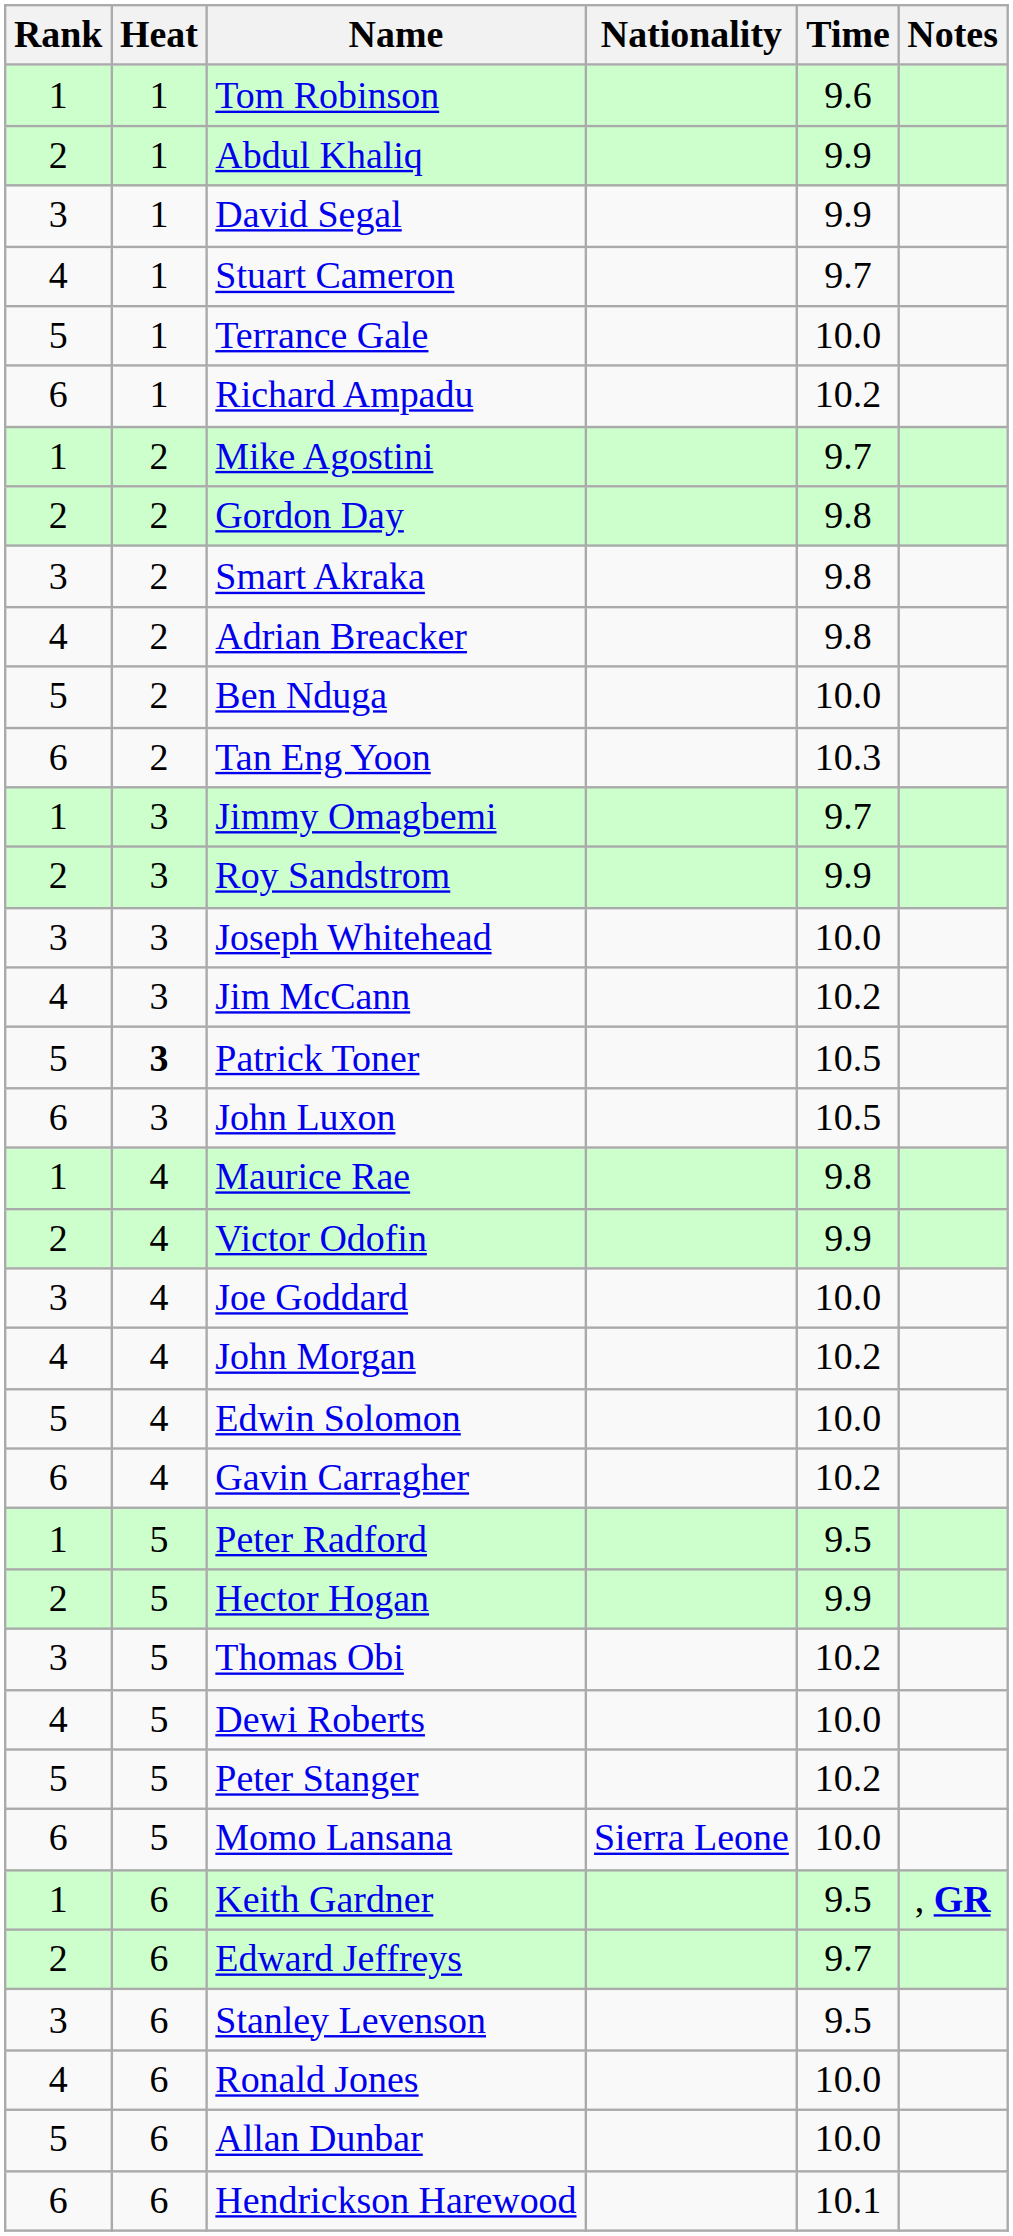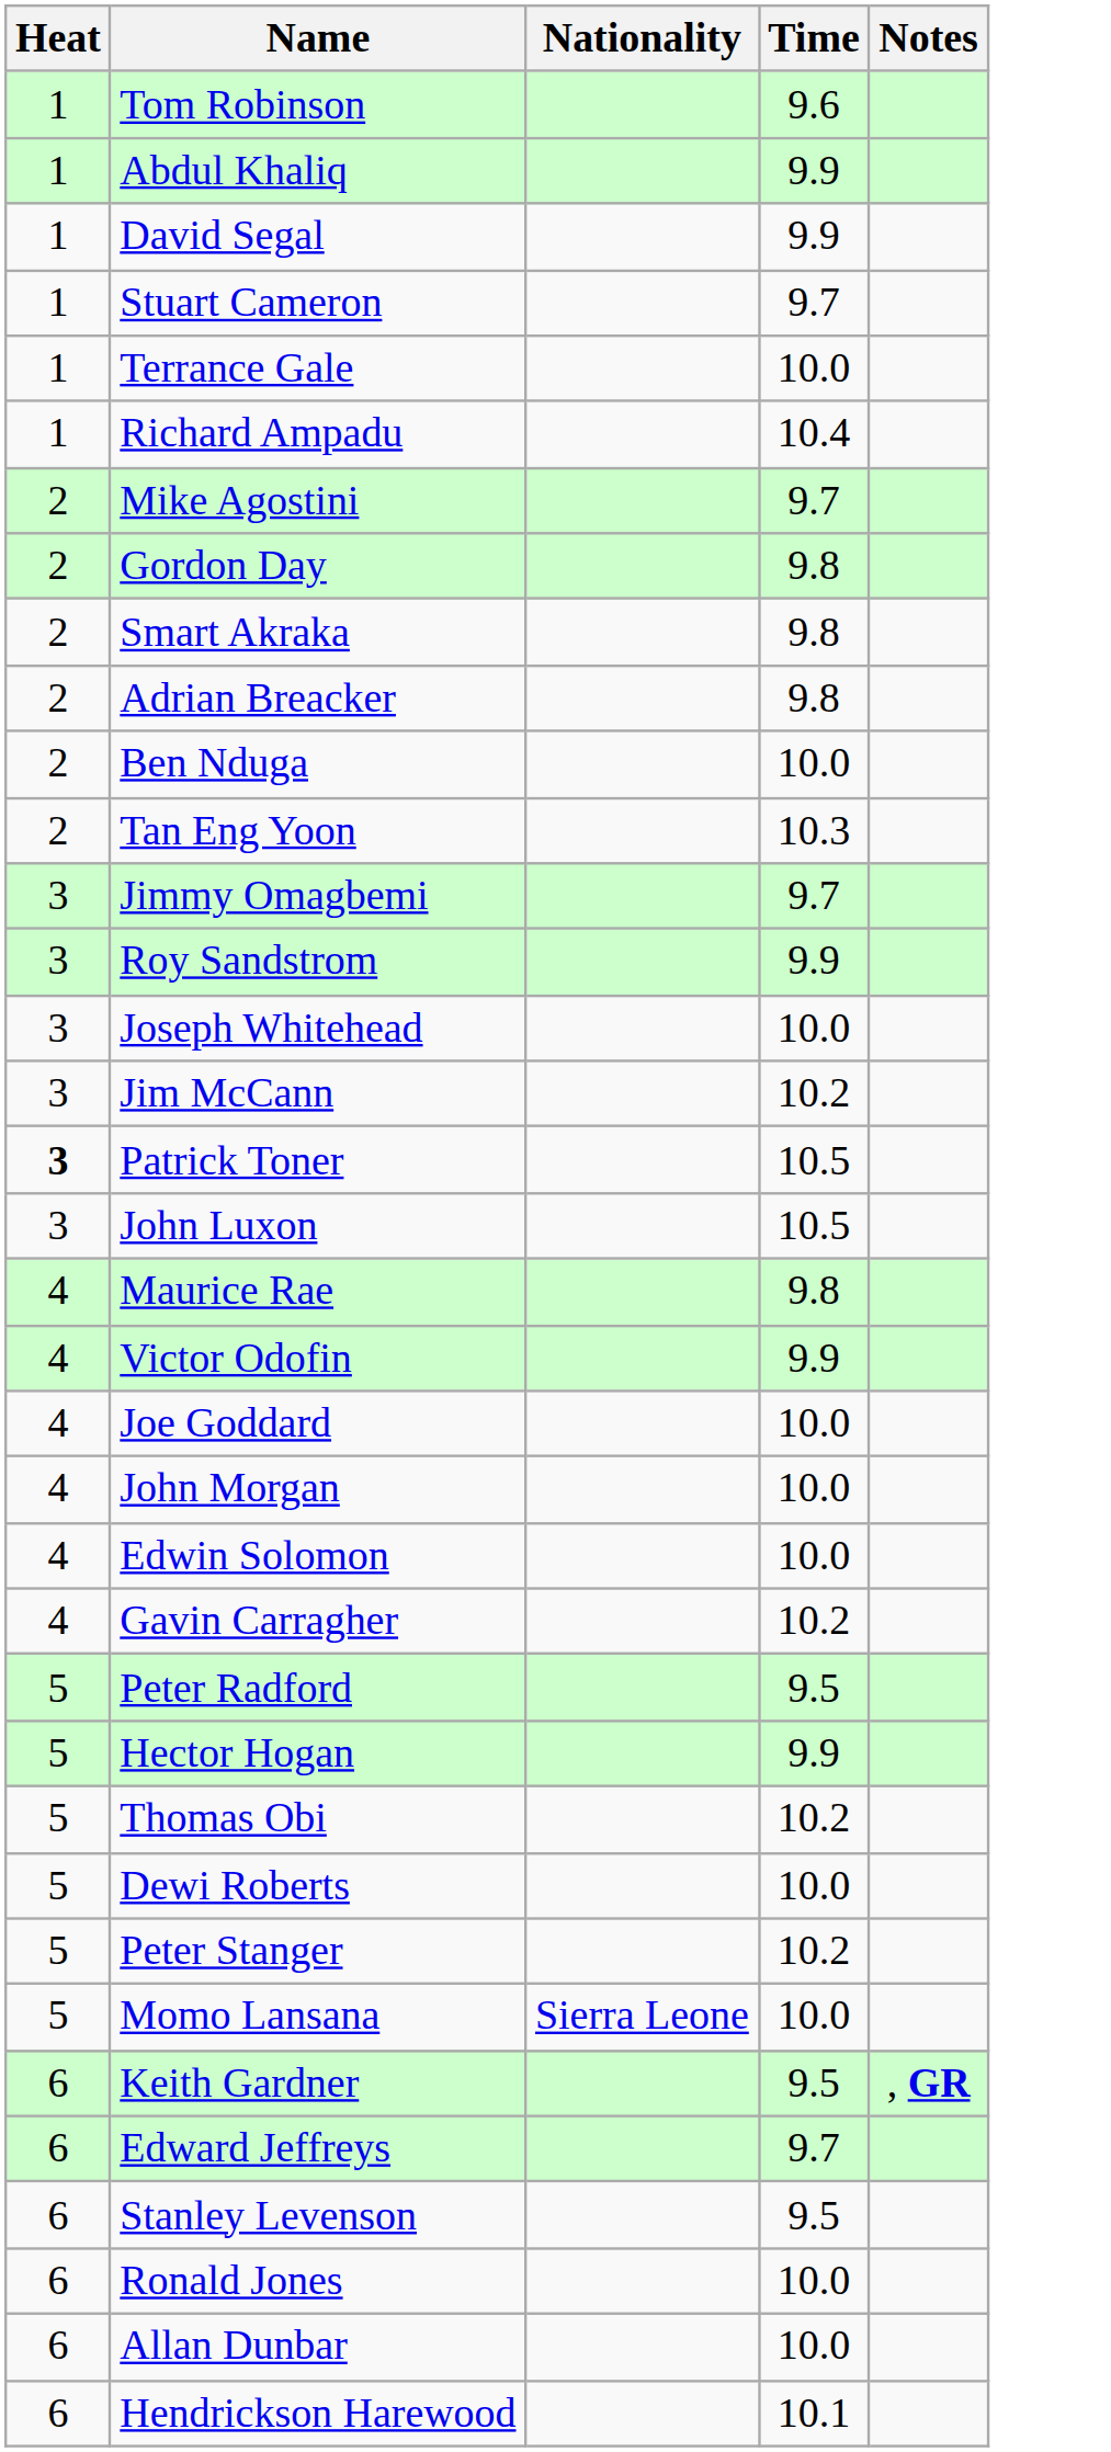 <table class="wikitable sortable" style="text-align:center">
 <tr>
-<th>Rank</th>
 <th>Heat</th>
 <th>Name</th>
 <th>Nationality</th>
 <th>Time</th>
 <th>Notes</th>
 </tr>
 <tr bgcolor=ccffcc>
 <td>1</td>
-<td>1</td>
 <td align=left><a href='#'>Tom Robinson</a></td>
 <td align=left></td>
 <td>9.6</td>
 <td></td>
 </tr>
 <tr bgcolor=ccffcc>
-<td>2</td>
 <td>1</td>
 <td align=left><a href='#'>Abdul Khaliq</a></td>
 <td align=left></td>
 <td>9.9</td>
 <td></td>
 </tr>
 <tr>
-<td>3</td>
 <td>1</td>
 <td align=left><a href='#'>David Segal</a></td>
 <td align=left></td>
 <td>9.9</td>
 <td></td>
 </tr>
 <tr>
-<td>4</td>
 <td>1</td>
 <td align=left><a href='#'>Stuart Cameron</a></td>
 <td align=left></td>
 <td>9.7</td>
 <td></td>
 </tr>
 <tr>
-<td>5</td>
 <td>1</td>
 <td align=left><a href='#'>Terrance Gale</a></td>
 <td align=left></td>
 <td>10.0</td>
 <td></td>
 </tr>
 <tr>
-<td>6</td>
 <td>1</td>
 <td align=left><a href='#'>Richard Ampadu</a></td>
 <td align=left></td>
-<td>10.2</td>
+<td>10.4</td>
 <td></td>
 </tr>
 <tr bgcolor=ccffcc>
-<td>1</td>
 <td>2</td>
 <td align=left><a href='#'>Mike Agostini</a></td>
 <td align=left></td>
 <td>9.7</td>
 <td></td>
 </tr>
 <tr bgcolor=ccffcc>
 <td>2</td>
-<td>2</td>
 <td align=left><a href='#'>Gordon Day</a></td>
 <td align=left></td>
 <td>9.8</td>
 <td></td>
 </tr>
 <tr>
-<td>3</td>
 <td>2</td>
 <td align=left><a href='#'>Smart Akraka</a></td>
 <td align=left></td>
 <td>9.8</td>
 <td></td>
 </tr>
 <tr>
-<td>4</td>
 <td>2</td>
 <td align=left><a href='#'>Adrian Breacker</a></td>
 <td align=left></td>
 <td>9.8</td>
 <td></td>
 </tr>
 <tr>
-<td>5</td>
 <td>2</td>
 <td align=left><a href='#'>Ben Nduga</a></td>
 <td align=left></td>
 <td>10.0</td>
 <td></td>
 </tr>
 <tr>
-<td>6</td>
 <td>2</td>
 <td align=left><a href='#'>Tan Eng Yoon</a></td>
 <td align=left></td>
 <td>10.3</td>
 <td></td>
 </tr>
 <tr bgcolor=ccffcc>
-<td>1</td>
 <td>3</td>
 <td align=left><a href='#'>Jimmy Omagbemi</a></td>
 <td align=left></td>
 <td>9.7</td>
 <td></td>
 </tr>
 <tr bgcolor=ccffcc>
-<td>2</td>
 <td>3</td>
 <td align=left><a href='#'>Roy Sandstrom</a></td>
 <td align=left></td>
 <td>9.9</td>
 <td></td>
 </tr>
 <tr>
 <td>3</td>
-<td>3</td>
 <td align=left><a href='#'>Joseph Whitehead</a></td>
 <td align=left></td>
 <td>10.0</td>
 <td></td>
 </tr>
 <tr>
-<td>4</td>
 <td>3</td>
 <td align=left><a href='#'>Jim McCann</a></td>
 <td align=left></td>
 <td>10.2</td>
 <td></td>
 </tr>
 <tr>
-<td>5</td>
 <td><strong>3</strong></td>
 <td align=left><a href='#'>Patrick Toner</a></td>
 <td align=left></td>
 <td>10.5</td>
 <td></td>
 </tr>
 <tr>
-<td>6</td>
 <td>3</td>
 <td align=left><a href='#'>John Luxon</a></td>
 <td align=left></td>
 <td>10.5</td>
 <td></td>
 </tr>
 <tr bgcolor=ccffcc>
-<td>1</td>
 <td>4</td>
 <td align=left><a href='#'>Maurice Rae</a></td>
 <td align=left></td>
 <td>9.8</td>
 <td></td>
 </tr>
 <tr bgcolor=ccffcc>
-<td>2</td>
 <td>4</td>
 <td align=left><a href='#'>Victor Odofin</a></td>
 <td align=left></td>
 <td>9.9</td>
 <td></td>
 </tr>
 <tr>
-<td>3</td>
 <td>4</td>
 <td align=left><a href='#'>Joe Goddard</a></td>
 <td align=left></td>
 <td>10.0</td>
 <td></td>
 </tr>
 <tr>
 <td>4</td>
-<td>4</td>
 <td align=left><a href='#'>John Morgan</a></td>
 <td align=left></td>
-<td>10.2</td>
+<td>10.0</td>
 <td></td>
 </tr>
 <tr>
-<td>5</td>
 <td>4</td>
 <td align=left><a href='#'>Edwin Solomon</a></td>
 <td align=left></td>
 <td>10.0</td>
 <td></td>
 </tr>
 <tr>
-<td>6</td>
 <td>4</td>
 <td align=left><a href='#'>Gavin Carragher</a></td>
 <td align=left></td>
 <td>10.2</td>
 <td></td>
 </tr>
 <tr bgcolor=ccffcc>
-<td>1</td>
 <td>5</td>
 <td align=left><a href='#'>Peter Radford</a></td>
 <td align=left></td>
 <td>9.5</td>
 <td></td>
 </tr>
 <tr bgcolor=ccffcc>
-<td>2</td>
 <td>5</td>
 <td align=left><a href='#'>Hector Hogan</a></td>
 <td align=left></td>
 <td>9.9</td>
 <td></td>
 </tr>
 <tr>
-<td>3</td>
 <td>5</td>
 <td align=left><a href='#'>Thomas Obi</a></td>
 <td align=left></td>
 <td>10.2</td>
 <td></td>
 </tr>
 <tr>
-<td>4</td>
 <td>5</td>
 <td align=left><a href='#'>Dewi Roberts</a></td>
 <td align=left></td>
 <td>10.0</td>
 <td></td>
 </tr>
 <tr>
 <td>5</td>
-<td>5</td>
 <td align=left><a href='#'>Peter Stanger</a></td>
 <td align=left></td>
 <td>10.2</td>
 <td></td>
 </tr>
 <tr>
-<td>6</td>
 <td>5</td>
 <td align=left><a href='#'>Momo Lansana</a></td>
 <td align=left> <a href='#'>Sierra Leone</a></td>
 <td>10.0</td>
 <td></td>
 </tr>
 <tr bgcolor=ccffcc>
-<td>1</td>
 <td>6</td>
 <td align=left><a href='#'>Keith Gardner</a></td>
 <td align=left></td>
 <td>9.5</td>
 <td>, <strong><a href='#'>GR</a></strong></td>
 </tr>
 <tr bgcolor=ccffcc>
-<td>2</td>
 <td>6</td>
 <td align=left><a href='#'>Edward Jeffreys</a></td>
 <td align=left></td>
 <td>9.7</td>
 <td></td>
 </tr>
 <tr>
-<td>3</td>
 <td>6</td>
 <td align=left><a href='#'>Stanley Levenson</a></td>
 <td align=left></td>
 <td>9.5</td>
 <td></td>
 </tr>
 <tr>
-<td>4</td>
 <td>6</td>
 <td align=left><a href='#'>Ronald Jones</a></td>
 <td align=left></td>
 <td>10.0</td>
 <td></td>
 </tr>
 <tr>
-<td>5</td>
 <td>6</td>
 <td align=left><a href='#'>Allan Dunbar</a></td>
 <td align=left></td>
 <td>10.0</td>
 <td></td>
 </tr>
 <tr>
 <td>6</td>
-<td>6</td>
 <td align=left><a href='#'>Hendrickson Harewood</a></td>
 <td align=left></td>
 <td>10.1</td>
 <td></td>
 </tr>
 </table>
